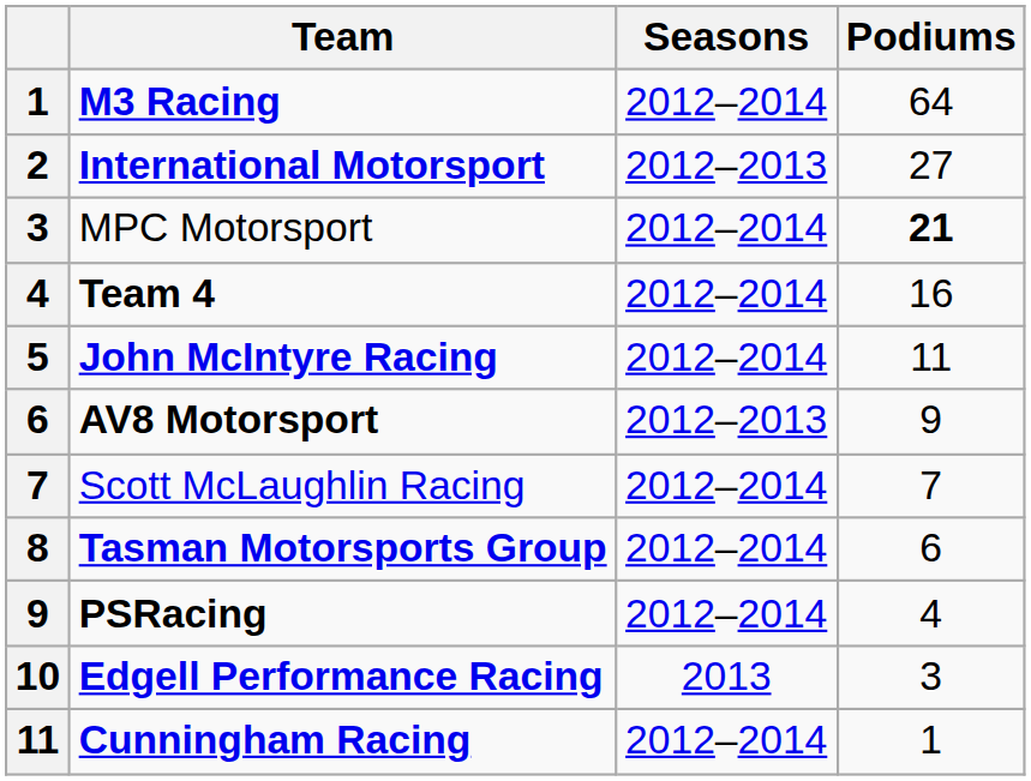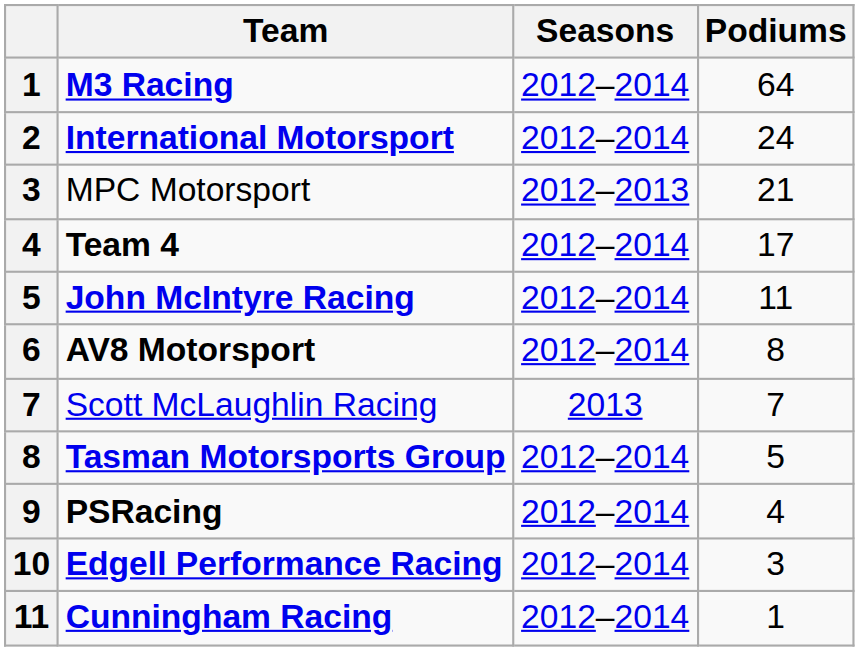 <table class="wikitable">
 <tr>
 <th></th>
 <th>Team</th>
 <th>Seasons</th>
 <th>Podiums</th>
 </tr>
 <tr align="center">
 <th>1</th>
 <td align="left"> <strong><a href='#'>M3 Racing</a></strong></td>
 <td><a href='#'>2012</a>–<a href='#'>2014</a></td>
 <td>64</td>
 </tr>
 <tr align="center">
 <th>2</th>
 <td align="left"> <strong><a href='#'>International Motorsport</a></strong></td>
-<td><a href='#'>2012</a>–<a href='#'>2013</a></td>
-<td>27</td>
+<td><a href='#'>2012</a>–<a href='#'>2014</a></td>
+<td>24</td>
 </tr>
 <tr align="center">
 <th>3</th>
 <td align="left"> MPC Motorsport</td>
-<td><a href='#'>2012</a>–<a href='#'>2014</a></td>
-<td><strong>21</strong></td>
+<td><a href='#'>2012</a>–<a href='#'>2013</a></td>
+<td>21</td>
 </tr>
 <tr align="center">
 <th>4</th>
 <td align="left"> <strong>Team 4</strong></td>
 <td><a href='#'>2012</a>–<a href='#'>2014</a></td>
-<td>16</td>
+<td>17</td>
 </tr>
 <tr align="center">
 <th>5</th>
 <td align="left"> <strong><a href='#'>John McIntyre Racing</a></strong></td>
 <td><a href='#'>2012</a>–<a href='#'>2014</a></td>
 <td>11</td>
 </tr>
 <tr align="center">
 <th>6</th>
 <td align="left"> <strong>AV8 Motorsport</strong></td>
-<td><a href='#'>2012</a>–<a href='#'>2013</a></td>
-<td>9</td>
+<td><a href='#'>2012</a>–<a href='#'>2014</a></td>
+<td>8</td>
 </tr>
 <tr align="center">
 <th>7</th>
 <td align="left"> <a href='#'>Scott McLaughlin Racing</a></td>
-<td><a href='#'>2012</a>–<a href='#'>2014</a></td>
+<td><a href='#'>2013</a></td>
 <td>7</td>
 </tr>
 <tr align="center">
 <th>8</th>
 <td align="left"> <strong><a href='#'>Tasman Motorsports Group</a></strong></td>
 <td><a href='#'>2012</a>–<a href='#'>2014</a></td>
-<td>6</td>
+<td>5</td>
 </tr>
 <tr align="center">
 <th>9</th>
 <td align="left"> <strong>PSRacing</strong></td>
 <td><a href='#'>2012</a>–<a href='#'>2014</a></td>
 <td>4</td>
 </tr>
 <tr align="center">
 <th>10</th>
 <td align="left"> <strong><a href='#'>Edgell Performance Racing</a></strong></td>
-<td><a href='#'>2013</a></td>
+<td><a href='#'>2012</a>–<a href='#'>2014</a></td>
 <td>3</td>
 </tr>
 <tr align="center">
 <th>11</th>
 <td align="left"> <strong><a href='#'>Cunningham Racing</a></strong></td>
 <td><a href='#'>2012</a>–<a href='#'>2014</a></td>
 <td>1</td>
 </tr>
 </table>
